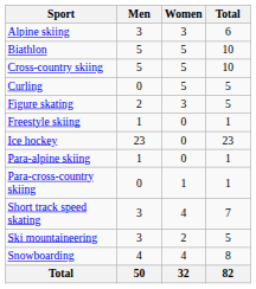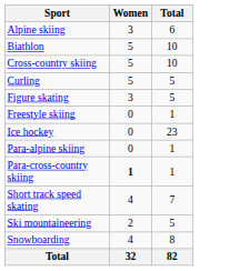 <table class="wikitable sortable" style="text-align:center">
 <tr>
 <th width=150>Sport</th>
-<th width=55>Men</th>
 <th width=55>Women</th>
 <th width=55>Total</th>
 </tr>
 <tr>
 <td align=left><a href='#'>Alpine skiing</a></td>
 <td>3</td>
-<td>3</td>
 <td>6</td>
 </tr>
 <tr>
 <td align=left><a href='#'>Biathlon</a></td>
-<td>5</td>
 <td>5</td>
 <td>10</td>
 </tr>
 <tr>
 <td align=left><a href='#'>Cross-country skiing</a></td>
 <td>5</td>
-<td>5</td>
 <td>10</td>
 </tr>
 <tr>
 <td align=left><a href='#'>Curling</a></td>
-<td>0</td>
 <td>5</td>
 <td>5</td>
 </tr>
 <tr>
 <td align=left><a href='#'>Figure skating</a></td>
-<td>2</td>
 <td>3</td>
 <td>5</td>
 </tr>
 <tr>
 <td align=left><a href='#'>Freestyle skiing</a></td>
-<td>1</td>
 <td>0</td>
 <td>1</td>
 </tr>
 <tr>
 <td align=left><a href='#'>Ice hockey</a></td>
-<td>23</td>
 <td>0</td>
 <td>23</td>
 </tr>
 <tr>
 <td align=left><a href='#'>Para-alpine skiing</a></td>
-<td>1</td>
 <td>0</td>
 <td>1</td>
 </tr>
 <tr>
 <td align=left><a href='#'>Para-cross-country skiing</a></td>
-<td>0</td>
-<td>1</td>
+<td><strong>1</strong></td>
 <td>1</td>
 </tr>
 <tr>
 <td align=left><a href='#'>Short track speed skating</a></td>
-<td>3</td>
 <td>4</td>
 <td>7</td>
 </tr>
 <tr>
 <td align=left><a href='#'>Ski mountaineering</a></td>
-<td>3</td>
 <td>2</td>
 <td>5</td>
 </tr>
 <tr>
 <td align=left><a href='#'>Snowboarding</a></td>
 <td>4</td>
-<td>4</td>
 <td>8</td>
 </tr>
 <tr>
 <th>Total</th>
-<th>50</th>
 <th>32</th>
 <th>82</th>
 </tr>
 </table>
